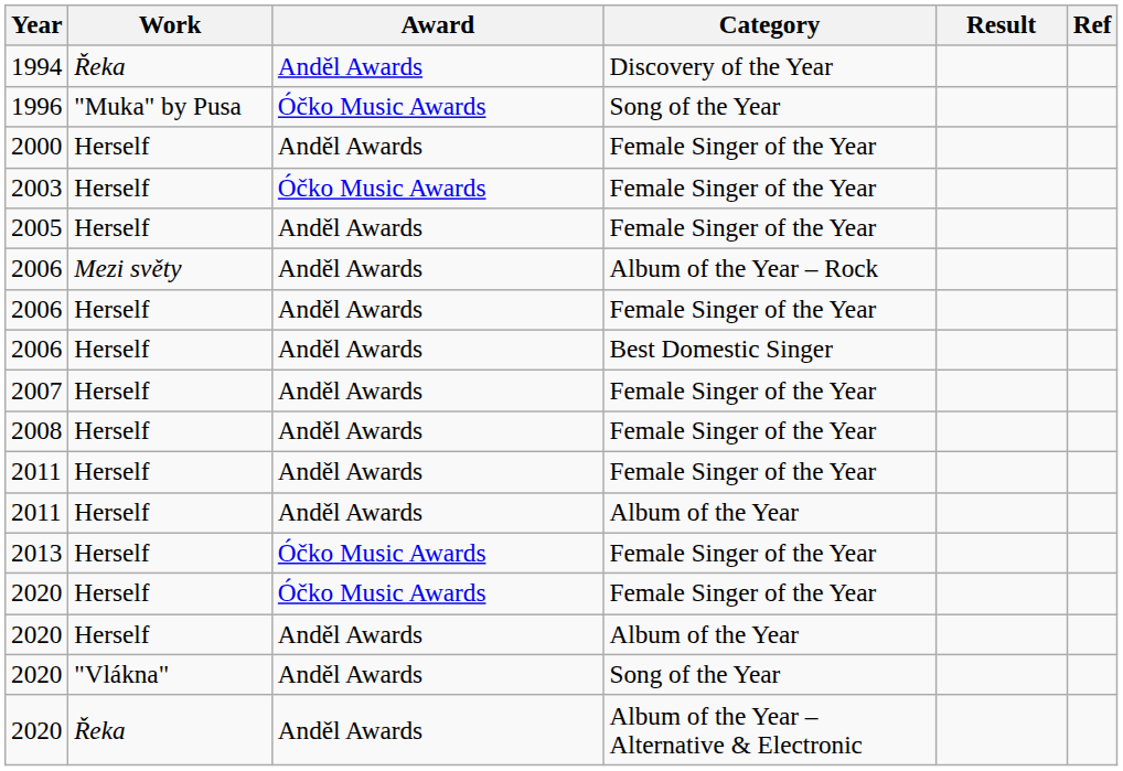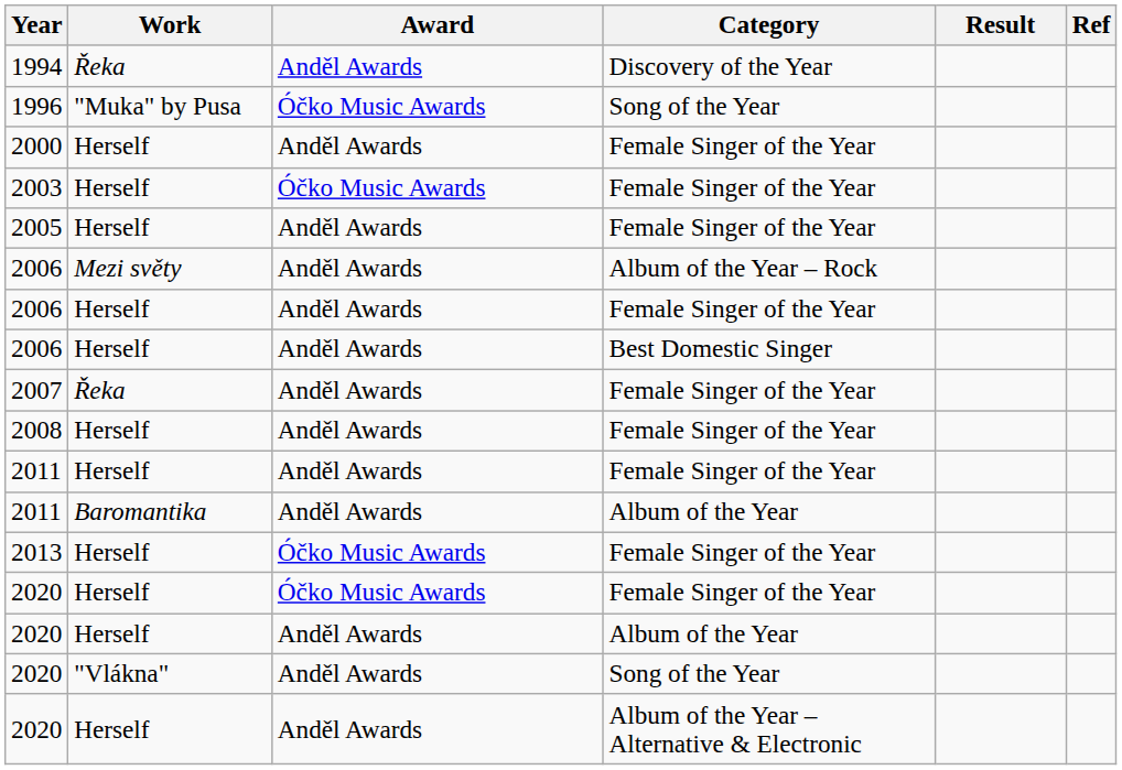 <table class="wikitable">
 <tr>
 <th width="1">Year</th>
 <th style="width:120px;">Work</th>
 <th style="width:200px;">Award</th>
 <th style="width:200px;">Category</th>
 <th style="width:75px;">Result</th>
 <th width="1">Ref</th>
 </tr>
 <tr>
 <td>1994</td>
 <td><em>Řeka</em></td>
 <td><a href='#'>Anděl Awards</a></td>
 <td>Discovery of the Year</td>
 <td></td>
 <td></td>
 </tr>
 <tr>
 <td>1996</td>
 <td>"Muka" by Pusa</td>
 <td><a href='#'>Óčko Music Awards</a></td>
 <td>Song of the Year</td>
 <td></td>
 <td></td>
 </tr>
 <tr>
 <td>2000</td>
 <td>Herself</td>
 <td>Anděl Awards</td>
 <td>Female Singer of the Year</td>
 <td></td>
 <td style="text-align:center;"></td>
 </tr>
 <tr>
 <td>2003</td>
 <td>Herself</td>
 <td><a href='#'>Óčko Music Awards</a></td>
 <td>Female Singer of the Year</td>
 <td></td>
 <td style="text-align:center;"></td>
 </tr>
 <tr>
 <td>2005</td>
 <td>Herself</td>
 <td>Anděl Awards</td>
 <td>Female Singer of the Year</td>
 <td></td>
 <td style="text-align:center;"></td>
 </tr>
 <tr>
 <td>2006</td>
 <td><em>Mezi světy</em></td>
 <td>Anděl Awards</td>
 <td>Album of the Year – Rock</td>
 <td></td>
 <td></td>
 </tr>
 <tr>
 <td>2006</td>
 <td>Herself</td>
 <td>Anděl Awards</td>
 <td>Female Singer of the Year</td>
 <td></td>
 <td style="text-align:center;"></td>
 </tr>
 <tr>
 <td>2006</td>
 <td>Herself</td>
 <td>Anděl Awards</td>
 <td>Best Domestic Singer</td>
 <td></td>
 <td></td>
 </tr>
 <tr>
 <td>2007</td>
-<td>Herself</td>
+<td><em>Řeka</em></td>
 <td>Anděl Awards</td>
 <td>Female Singer of the Year</td>
 <td></td>
 <td></td>
 </tr>
 <tr>
 <td>2008</td>
 <td>Herself</td>
 <td>Anděl Awards</td>
 <td>Female Singer of the Year</td>
 <td></td>
 <td style="text-align:center;"></td>
 </tr>
 <tr>
 <td>2011</td>
 <td>Herself</td>
 <td>Anděl Awards</td>
 <td>Female Singer of the Year</td>
 <td></td>
 <td style="text-align:center;"></td>
 </tr>
 <tr>
 <td>2011</td>
-<td>Herself</td>
+<td><em>Baromantika</em></td>
 <td>Anděl Awards</td>
 <td>Album of the Year</td>
 <td></td>
 <td style="text-align:center;"></td>
 </tr>
 <tr>
 <td>2013</td>
 <td>Herself</td>
 <td><a href='#'>Óčko Music Awards</a></td>
 <td>Female Singer of the Year</td>
 <td></td>
 <td></td>
 </tr>
 <tr>
 <td>2020</td>
 <td>Herself</td>
 <td><a href='#'>Óčko Music Awards</a></td>
 <td>Female Singer of the Year</td>
 <td></td>
 <td></td>
 </tr>
 <tr>
 <td>2020</td>
 <td>Herself</td>
 <td>Anděl Awards</td>
 <td>Album of the Year</td>
 <td></td>
 <td></td>
 </tr>
 <tr>
 <td>2020</td>
 <td>"Vlákna"</td>
 <td>Anděl Awards</td>
 <td>Song of the Year</td>
 <td></td>
 <td></td>
 </tr>
 <tr>
 <td>2020</td>
-<td><em>Řeka</em></td>
+<td>Herself</td>
 <td>Anděl Awards</td>
 <td>Album of the Year – Alternative & Electronic</td>
 <td></td>
 <td></td>
 </tr>
 </table>
